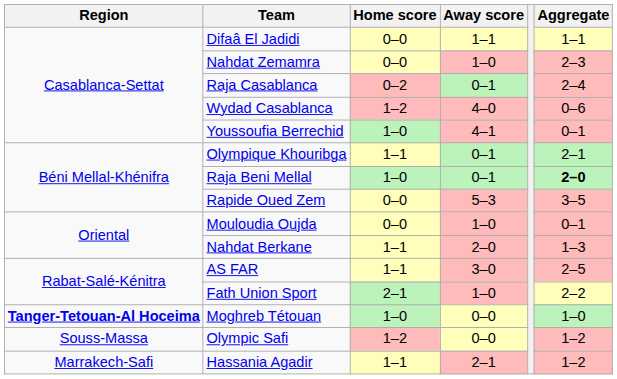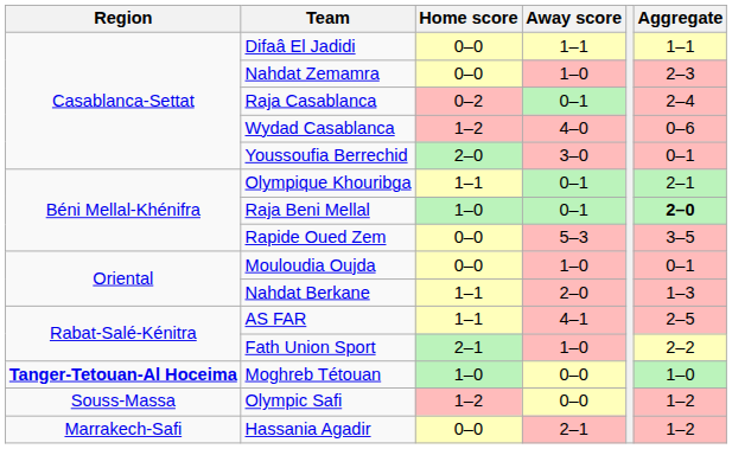 <table class="wikitable" style="text-align: center">
 <tr>
 <th>Region</th>
 <th>Team</th>
 <th>Home score</th>
 <th>Away score</th>
 <th rowspan="16"></th>
 <th>Aggregate</th>
 </tr>
 <tr>
 <td style="text-align: center;" rowspan="5"><a href='#'>Casablanca-Settat</a></td>
 <td align=left><a href='#'>Difaâ El Jadidi</a></td>
 <td bgcolor=#FFFFBB>0–0</td>
 <td bgcolor=#FFFFBB>1–1</td>
 <td bgcolor=#FFFFBB>1–1</td>
 </tr>
 <tr>
 <td align=left><a href='#'>Nahdat Zemamra</a></td>
 <td bgcolor=#FFFFBB>0–0</td>
 <td bgcolor=#FFBBBB>1–0</td>
 <td bgcolor=#FFBBBB>2–3</td>
 </tr>
 <tr>
 <td align=left><a href='#'>Raja Casablanca</a></td>
 <td bgcolor=#FFBBBB>0–2</td>
 <td bgcolor=#BBF3BB>0–1</td>
 <td bgcolor=#FFBBBB>2–4</td>
 </tr>
 <tr>
 <td align=left><a href='#'>Wydad Casablanca</a></td>
 <td bgcolor=#FFBBBB>1–2</td>
 <td bgcolor=#FFBBBB>4–0</td>
 <td bgcolor=#FFBBBB>0–6</td>
 </tr>
 <tr>
 <td align=left><a href='#'>Youssoufia Berrechid</a></td>
-<td bgcolor=#BBF3BB>1–0</td>
-<td bgcolor=#FFBBBB>4–1</td>
+<td bgcolor=#BBF3BB>2–0</td>
+<td bgcolor=#FFBBBB>3–0</td>
 <td bgcolor=#FFBBBB>0–1</td>
 </tr>
 <tr>
 <td style="text-align: center;" rowspan="3"><a href='#'>Béni Mellal-Khénifra</a></td>
 <td align=left><a href='#'>Olympique Khouribga</a></td>
 <td bgcolor=#FFFFBB>1–1</td>
 <td bgcolor=#BBF3BB>0–1</td>
 <td bgcolor=#BBF3BB>2–1</td>
 </tr>
 <tr>
 <td align=left><a href='#'>Raja Beni Mellal</a></td>
 <td bgcolor=#BBF3BB>1–0</td>
 <td bgcolor=#BBF3BB>0–1</td>
 <td bgcolor=#BBF3BB><strong>2–0</strong></td>
 </tr>
 <tr>
 <td align=left><a href='#'>Rapide Oued Zem</a></td>
 <td bgcolor=#FFFFBB>0–0</td>
 <td bgcolor=#FFBBBB>5–3</td>
 <td bgcolor=#FFBBBB>3–5</td>
 </tr>
 <tr>
 <td style="text-align: center;" rowspan="2"><a href='#'>Oriental</a></td>
 <td align=left><a href='#'>Mouloudia Oujda</a></td>
 <td bgcolor=#FFFFBB>0–0</td>
 <td bgcolor=#FFBBBB>1–0</td>
 <td bgcolor=#FFBBBB>0–1</td>
 </tr>
 <tr>
 <td align=left><a href='#'>Nahdat Berkane</a></td>
 <td bgcolor=#FFFFBB>1–1</td>
 <td bgcolor=#FFBBBB>2–0</td>
 <td bgcolor=#FFBBBB>1–3</td>
 </tr>
 <tr>
 <td style="text-align: center;" rowspan="2"><a href='#'>Rabat-Salé-Kénitra</a></td>
 <td align=left><a href='#'>AS FAR</a></td>
 <td bgcolor=#FFFFBB>1–1</td>
-<td bgcolor=#FFBBBB>3–0</td>
+<td bgcolor=#FFBBBB>4–1</td>
 <td bgcolor=#FFBBBB>2–5</td>
 </tr>
 <tr>
 <td align=left><a href='#'>Fath Union Sport</a></td>
 <td bgcolor=#BBF3BB>2–1</td>
 <td bgcolor=#FFBBBB>1–0</td>
 <td bgcolor=#FFFFBB>2–2</td>
 </tr>
 <tr>
 <td><strong><a href='#'>Tanger-Tetouan-Al Hoceima</a></strong></td>
 <td align=left><a href='#'>Moghreb Tétouan</a></td>
 <td bgcolor=#BBF3BB>1–0</td>
 <td bgcolor=#FFFFBB>0–0</td>
 <td bgcolor=#BBF3BB>1–0</td>
 </tr>
 <tr>
 <td><a href='#'>Souss-Massa</a></td>
 <td align=left><a href='#'>Olympic Safi</a></td>
 <td bgcolor=#FFBBBB>1–2</td>
 <td bgcolor=#FFFFBB>0–0</td>
 <td bgcolor=#FFBBBB>1–2</td>
 </tr>
 <tr>
 <td><a href='#'>Marrakech-Safi</a></td>
 <td align=left><a href='#'>Hassania Agadir</a></td>
-<td bgcolor=#FFFFBB>1–1</td>
+<td bgcolor=#FFFFBB>0–0</td>
 <td bgcolor=#FFBBBB>2–1</td>
 <td bgcolor=#FFBBBB>1–2</td>
 </tr>
 </table>
